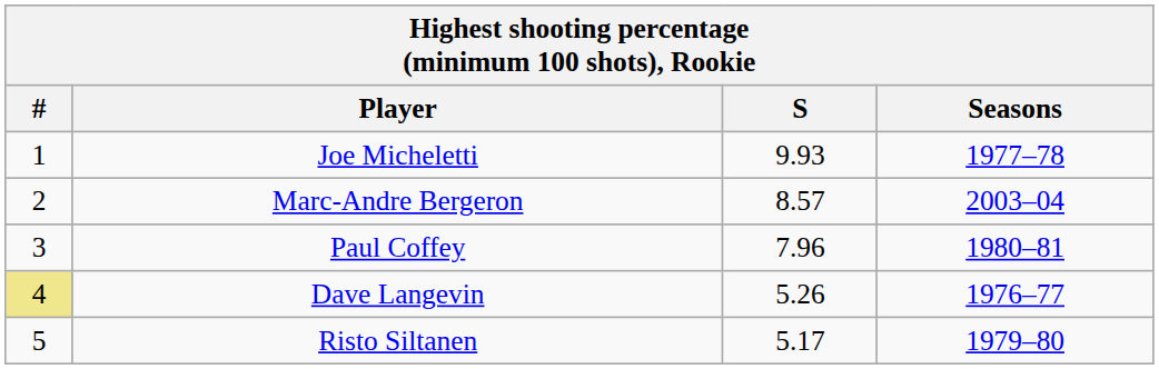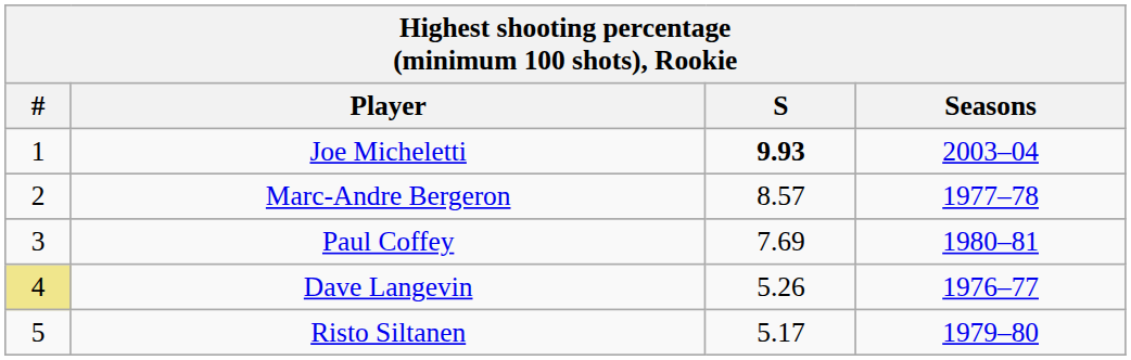 <table class="wikitable" style="text-align: center; font-size: 95%" width="70%">
 <tr>
 <th colspan="4">Highest shooting percentage<br>(minimum 100 shots), Rookie</th>
 </tr>
 <tr>
 <th>#</th>
 <th>Player</th>
 <th>S</th>
 <th>Seasons</th>
 </tr>
 <tr>
 <td>1</td>
 <td><a href='#'>Joe Micheletti</a></td>
-<td>9.93</td>
-<td><a href='#'>1977–78</a></td>
+<td><strong>9.93</strong></td>
+<td><a href='#'>2003–04</a></td>
 </tr>
 <tr>
 <td>2</td>
 <td><a href='#'>Marc-Andre Bergeron</a></td>
 <td>8.57</td>
-<td><a href='#'>2003–04</a></td>
+<td><a href='#'>1977–78</a></td>
 </tr>
 <tr>
 <td>3</td>
 <td><a href='#'>Paul Coffey</a></td>
-<td>7.96</td>
+<td>7.69</td>
 <td><a href='#'>1980–81</a></td>
 </tr>
 <tr>
 <td style="background: khaki;">4</td>
 <td><a href='#'>Dave Langevin</a></td>
 <td>5.26</td>
 <td><a href='#'>1976–77</a></td>
 </tr>
 <tr>
 <td>5</td>
 <td><a href='#'>Risto Siltanen</a></td>
 <td>5.17</td>
 <td><a href='#'>1979–80</a></td>
 </tr>
 </table>
